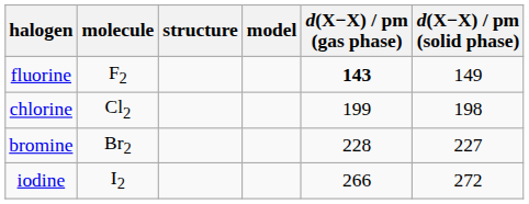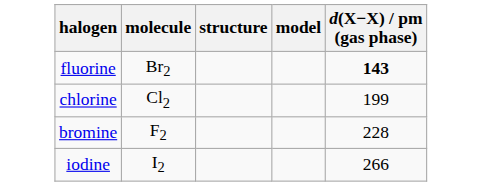 <table class="wikitable" style="margin: 1em auto 1em auto; text-align:center;">
 <tr>
 <th>halogen</th>
 <th>molecule</th>
 <th>structure</th>
 <th>model</th>
 <th><em>d</em>(X−X) / pm<br>(gas phase)</th>
-<th><em>d</em>(X−X) / pm<br>(solid phase)</th>
 </tr>
 <tr>
 <td><a href='#'>fluorine</a></td>
-<td>F<sub>2</sub></td>
+<td>Br<sub>2</sub></td>
 <td></td>
 <td></td>
 <td><strong>143</strong></td>
-<td>149</td>
 </tr>
 <tr>
 <td><a href='#'>chlorine</a></td>
 <td>Cl<sub>2</sub></td>
 <td></td>
 <td></td>
 <td>199</td>
-<td>198</td>
 </tr>
 <tr>
 <td><a href='#'>bromine</a></td>
-<td>Br<sub>2</sub></td>
+<td>F<sub>2</sub></td>
 <td></td>
 <td></td>
 <td>228</td>
-<td>227</td>
 </tr>
 <tr>
 <td><a href='#'>iodine</a></td>
 <td>I<sub>2</sub></td>
 <td></td>
 <td></td>
 <td>266</td>
-<td>272<br></td>
 </tr>
 </table>
